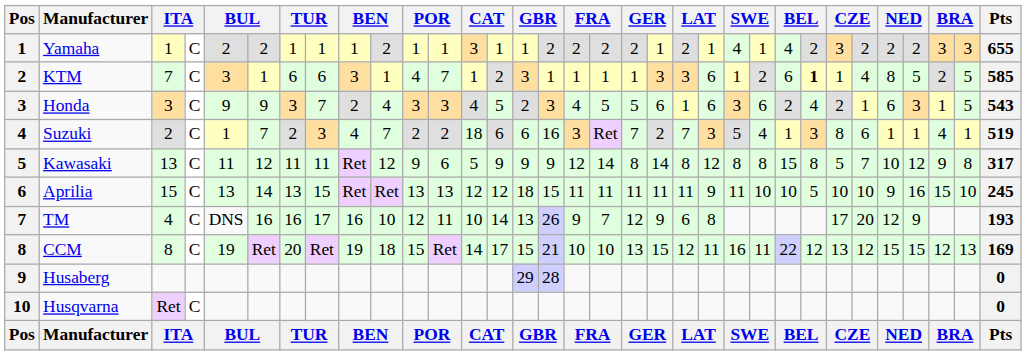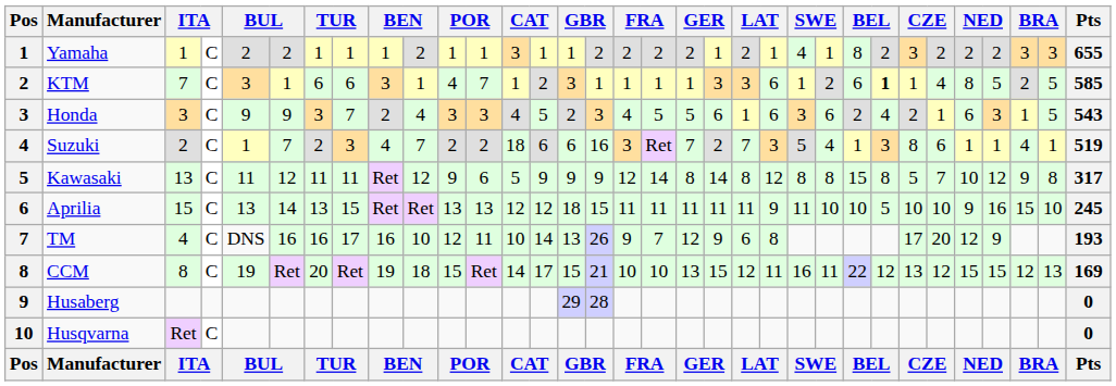 <table align="left"| class="wikitable" style="font-size: 85%; text-align: center">
 <tr valign="top">
 <th valign="middle">Pos</th>
 <th valign="middle">Manufacturer</th>
 <th colspan=2><a href='#'>ITA</a><br></th>
 <th colspan=2><a href='#'>BUL</a><br></th>
 <th colspan=2><a href='#'>TUR</a><br></th>
 <th colspan=2><a href='#'>BEN</a><br></th>
 <th colspan=2><a href='#'>POR</a><br></th>
 <th colspan=2><a href='#'>CAT</a><br></th>
 <th colspan=2><a href='#'>GBR</a><br></th>
 <th colspan=2><a href='#'>FRA</a><br></th>
 <th colspan=2><a href='#'>GER</a><br></th>
 <th colspan=2><a href='#'>LAT</a><br></th>
 <th colspan=2><a href='#'>SWE</a><br></th>
 <th colspan=2><a href='#'>BEL</a><br></th>
 <th colspan=2><a href='#'>CZE</a><br></th>
 <th colspan=2><a href='#'>NED</a><br></th>
 <th colspan=2><a href='#'>BRA</a><br></th>
 <th valign="middle"> Pts </th>
 </tr>
 <tr>
 <th>1</th>
 <td align="left"> <a href='#'>Yamaha</a></td>
 <td style="background:#FFFFBF;">1</td>
 <td style="background:#FFFFFF;">C</td>
 <td style="background:#DFDFDF;">2</td>
 <td style="background:#DFDFDF;">2</td>
 <td style="background:#FFFFBF;">1</td>
 <td style="background:#FFFFBF;">1</td>
 <td style="background:#FFFFBF;">1</td>
 <td style="background:#DFDFDF;">2</td>
 <td style="background:#FFFFBF;">1</td>
 <td style="background:#FFFFBF;">1</td>
 <td style="background:#FFDF9F;">3</td>
 <td style="background:#FFFFBF;">1</td>
 <td style="background:#FFFFBF;">1</td>
 <td style="background:#DFDFDF;">2</td>
 <td style="background:#DFDFDF;">2</td>
 <td style="background:#DFDFDF;">2</td>
 <td style="background:#DFDFDF;">2</td>
 <td style="background:#FFFFBF;">1</td>
 <td style="background:#DFDFDF;">2</td>
 <td style="background:#FFFFBF;">1</td>
 <td style="background:#DFFFDF;">4</td>
 <td style="background:#FFFFBF;">1</td>
-<td style="background:#DFFFDF;">4</td>
+<td style="background:#DFFFDF;">8</td>
 <td style="background:#DFDFDF;">2</td>
 <td style="background:#FFDF9F;">3</td>
 <td style="background:#DFDFDF;">2</td>
 <td style="background:#DFDFDF;">2</td>
 <td style="background:#DFDFDF;">2</td>
 <td style="background:#FFDF9F;">3</td>
 <td style="background:#FFDF9F;">3</td>
 <th>655</th>
 </tr>
 <tr>
 <th>2</th>
 <td align="left"> <a href='#'>KTM</a></td>
 <td style="background:#DFFFDF;">7</td>
 <td style="background:#FFFFFF;">C</td>
 <td style="background:#FFDF9F;">3</td>
 <td style="background:#FFFFBF;">1</td>
 <td style="background:#DFFFDF;">6</td>
 <td style="background:#DFFFDF;">6</td>
 <td style="background:#FFDF9F;">3</td>
 <td style="background:#FFFFBF;">1</td>
 <td style="background:#DFFFDF;">4</td>
 <td style="background:#DFFFDF;">7</td>
 <td style="background:#FFFFBF;">1</td>
 <td style="background:#DFDFDF;">2</td>
 <td style="background:#FFDF9F;">3</td>
 <td style="background:#FFFFBF;">1</td>
 <td style="background:#FFFFBF;">1</td>
 <td style="background:#FFFFBF;">1</td>
 <td style="background:#FFFFBF;">1</td>
 <td style="background:#FFDF9F;">3</td>
 <td style="background:#FFDF9F;">3</td>
 <td style="background:#DFFFDF;">6</td>
 <td style="background:#FFFFBF;">1</td>
 <td style="background:#DFDFDF;">2</td>
 <td style="background:#DFFFDF;">6</td>
 <td style="background:#FFFFBF;"><strong>1</strong></td>
 <td style="background:#FFFFBF;">1</td>
 <td style="background:#DFFFDF;">4</td>
 <td style="background:#DFFFDF;">8</td>
 <td style="background:#DFFFDF;">5</td>
 <td style="background:#DFDFDF;">2</td>
 <td style="background:#DFFFDF;">5</td>
 <th>585</th>
 </tr>
 <tr>
 <th>3</th>
 <td align="left"> <a href='#'>Honda</a></td>
 <td style="background:#FFDF9F;">3</td>
 <td style="background:#FFFFFF;">C</td>
 <td style="background:#DFFFDF;">9</td>
 <td style="background:#DFFFDF;">9</td>
 <td style="background:#FFDF9F;">3</td>
 <td style="background:#DFFFDF;">7</td>
 <td style="background:#DFDFDF;">2</td>
 <td style="background:#DFFFDF;">4</td>
 <td style="background:#FFDF9F;">3</td>
 <td style="background:#FFDF9F;">3</td>
 <td style="background:#DFDFDF;">4</td>
 <td style="background:#DFFFDF;">5</td>
 <td style="background:#DFDFDF;">2</td>
 <td style="background:#FFDF9F;">3</td>
 <td style="background:#DFFFDF;">4</td>
 <td style="background:#DFFFDF;">5</td>
 <td style="background:#DFFFDF;">5</td>
 <td style="background:#DFFFDF;">6</td>
 <td style="background:#FFFFBF;">1</td>
 <td style="background:#DFFFDF;">6</td>
 <td style="background:#FFDF9F;">3</td>
 <td style="background:#DFFFDF;">6</td>
 <td style="background:#DFDFDF;">2</td>
 <td style="background:#DFFFDF;">4</td>
 <td style="background:#DFDFDF;">2</td>
 <td style="background:#FFFFBF;">1</td>
 <td style="background:#DFFFDF;">6</td>
 <td style="background:#FFDF9F;">3</td>
 <td style="background:#FFFFBF;">1</td>
 <td style="background:#DFFFDF;">5</td>
 <th>543</th>
 </tr>
 <tr>
 <th>4</th>
 <td align="left"> <a href='#'>Suzuki</a></td>
 <td style="background:#DFDFDF;">2</td>
 <td style="background:#FFFFFF;">C</td>
 <td style="background:#FFFFBF;">1</td>
 <td style="background:#DFFFDF;">7</td>
 <td style="background:#DFDFDF;">2</td>
 <td style="background:#FFDF9F;">3</td>
 <td style="background:#DFFFDF;">4</td>
 <td style="background:#DFFFDF;">7</td>
 <td style="background:#DFDFDF;">2</td>
 <td style="background:#DFDFDF;">2</td>
 <td style="background:#DFFFDF;">18</td>
 <td style="background:#DFDFDF;">6</td>
 <td style="background:#DFFFDF;">6</td>
 <td style="background:#DFFFDF;">16</td>
 <td style="background:#FFDF9F;">3</td>
 <td style="background:#EFCFFF;">Ret</td>
 <td style="background:#DFFFDF;">7</td>
 <td style="background:#DFDFDF;">2</td>
 <td style="background:#DFFFDF;">7</td>
 <td style="background:#FFDF9F;">3</td>
 <td style="background:#DFDFDF;">5</td>
 <td style="background:#DFFFDF;">4</td>
 <td style="background:#FFFFBF;">1</td>
 <td style="background:#FFDF9F;">3</td>
 <td style="background:#DFFFDF;">8</td>
 <td style="background:#DFFFDF;">6</td>
 <td style="background:#FFFFBF;">1</td>
 <td style="background:#FFFFBF;">1</td>
 <td style="background:#DFFFDF;">4</td>
 <td style="background:#FFFFBF;">1</td>
 <th>519</th>
 </tr>
 <tr>
 <th>5</th>
 <td align="left"> <a href='#'>Kawasaki</a></td>
 <td style="background:#DFFFDF;">13</td>
 <td style="background:#FFFFFF;">C</td>
 <td style="background:#DFFFDF;">11</td>
 <td style="background:#DFFFDF;">12</td>
 <td style="background:#DFFFDF;">11</td>
 <td style="background:#DFFFDF;">11</td>
 <td style="background:#EFCFFF;">Ret</td>
 <td style="background:#DFFFDF;">12</td>
 <td style="background:#DFFFDF;">9</td>
 <td style="background:#DFFFDF;">6</td>
 <td style="background:#DFFFDF;">5</td>
 <td style="background:#DFFFDF;">9</td>
 <td style="background:#DFFFDF;">9</td>
 <td style="background:#DFFFDF;">9</td>
 <td style="background:#DFFFDF;">12</td>
 <td style="background:#DFFFDF;">14</td>
 <td style="background:#DFFFDF;">8</td>
 <td style="background:#DFFFDF;">14</td>
 <td style="background:#DFFFDF;">8</td>
 <td style="background:#DFFFDF;">12</td>
 <td style="background:#DFFFDF;">8</td>
 <td style="background:#DFFFDF;">8</td>
 <td style="background:#DFFFDF;">15</td>
 <td style="background:#DFFFDF;">8</td>
 <td style="background:#DFFFDF;">5</td>
 <td style="background:#DFFFDF;">7</td>
 <td style="background:#DFFFDF;">10</td>
 <td style="background:#DFFFDF;">12</td>
 <td style="background:#DFFFDF;">9</td>
 <td style="background:#DFFFDF;">8</td>
 <th>317</th>
 </tr>
 <tr>
 <th>6</th>
 <td align="left"> <a href='#'>Aprilia</a></td>
 <td style="background:#DFFFDF;">15</td>
 <td style="background:#FFFFFF;">C</td>
 <td style="background:#DFFFDF;">13</td>
 <td style="background:#DFFFDF;">14</td>
 <td style="background:#DFFFDF;">13</td>
 <td style="background:#DFFFDF;">15</td>
 <td style="background:#EFCFFF;">Ret</td>
 <td style="background:#EFCFFF;">Ret</td>
 <td style="background:#DFFFDF;">13</td>
 <td style="background:#DFFFDF;">13</td>
 <td style="background:#DFFFDF;">12</td>
 <td style="background:#DFFFDF;">12</td>
 <td style="background:#DFFFDF;">18</td>
 <td style="background:#DFFFDF;">15</td>
 <td style="background:#DFFFDF;">11</td>
 <td style="background:#DFFFDF;">11</td>
 <td style="background:#DFFFDF;">11</td>
 <td style="background:#DFFFDF;">11</td>
 <td style="background:#DFFFDF;">11</td>
 <td style="background:#DFFFDF;">9</td>
 <td style="background:#DFFFDF;">11</td>
 <td style="background:#DFFFDF;">10</td>
 <td style="background:#DFFFDF;">10</td>
 <td style="background:#DFFFDF;">5</td>
 <td style="background:#DFFFDF;">10</td>
 <td style="background:#DFFFDF;">10</td>
 <td style="background:#DFFFDF;">9</td>
 <td style="background:#DFFFDF;">16</td>
 <td style="background:#DFFFDF;">15</td>
 <td style="background:#DFFFDF;">10</td>
 <th>245</th>
 </tr>
 <tr>
 <th>7</th>
 <td align="left"> <a href='#'>TM</a></td>
 <td style="background:#DFFFDF;">4</td>
 <td style="background:#FFFFFF;">C</td>
 <td>DNS</td>
 <td style="background:#DFFFDF;">16</td>
 <td style="background:#DFFFDF;">16</td>
 <td style="background:#DFFFDF;">17</td>
 <td style="background:#DFFFDF;">16</td>
 <td style="background:#DFFFDF;">10</td>
 <td style="background:#DFFFDF;">12</td>
 <td style="background:#DFFFDF;">11</td>
 <td style="background:#DFFFDF;">10</td>
 <td style="background:#DFFFDF;">14</td>
 <td style="background:#DFFFDF;">13</td>
 <td style="background:#CFCFFF;">26</td>
 <td style="background:#DFFFDF;">9</td>
 <td style="background:#DFFFDF;">7</td>
 <td style="background:#DFFFDF;">12</td>
 <td style="background:#DFFFDF;">9</td>
 <td style="background:#DFFFDF;">6</td>
 <td style="background:#DFFFDF;">8</td>
 <td></td>
 <td></td>
 <td></td>
 <td></td>
 <td style="background:#DFFFDF;">17</td>
 <td style="background:#DFFFDF;">20</td>
 <td style="background:#DFFFDF;">12</td>
 <td style="background:#DFFFDF;">9</td>
 <td></td>
 <td></td>
 <th>193</th>
 </tr>
 <tr>
 <th>8</th>
 <td align="left"> <a href='#'>CCM</a></td>
 <td style="background:#DFFFDF;">8</td>
 <td style="background:#FFFFFF;">C</td>
 <td style="background:#DFFFDF;">19</td>
 <td style="background:#EFCFFF;">Ret</td>
 <td style="background:#DFFFDF;">20</td>
 <td style="background:#EFCFFF;">Ret</td>
 <td style="background:#DFFFDF;">19</td>
 <td style="background:#DFFFDF;">18</td>
 <td style="background:#DFFFDF;">15</td>
 <td style="background:#EFCFFF;">Ret</td>
 <td style="background:#DFFFDF;">14</td>
 <td style="background:#DFFFDF;">17</td>
 <td style="background:#DFFFDF;">15</td>
 <td style="background:#CFCFFF;">21</td>
 <td style="background:#DFFFDF;">10</td>
 <td style="background:#DFFFDF;">10</td>
 <td style="background:#DFFFDF;">13</td>
 <td style="background:#DFFFDF;">15</td>
 <td style="background:#DFFFDF;">12</td>
 <td style="background:#DFFFDF;">11</td>
 <td style="background:#DFFFDF;">16</td>
 <td style="background:#DFFFDF;">11</td>
 <td style="background:#CFCFFF;">22</td>
 <td style="background:#DFFFDF;">12</td>
 <td style="background:#DFFFDF;">13</td>
 <td style="background:#DFFFDF;">12</td>
 <td style="background:#DFFFDF;">15</td>
 <td style="background:#DFFFDF;">15</td>
 <td style="background:#DFFFDF;">12</td>
 <td style="background:#DFFFDF;">13</td>
 <th>169</th>
 </tr>
 <tr>
 <th>9</th>
 <td align="left"> <a href='#'>Husaberg</a></td>
 <td></td>
 <td></td>
 <td></td>
 <td></td>
 <td></td>
 <td></td>
 <td></td>
 <td></td>
 <td></td>
 <td></td>
 <td></td>
 <td></td>
 <td style="background:#CFCFFF;">29</td>
 <td style="background:#CFCFFF;">28</td>
 <td></td>
 <td></td>
 <td></td>
 <td></td>
 <td></td>
 <td></td>
 <td></td>
 <td></td>
 <td></td>
 <td></td>
 <td></td>
 <td></td>
 <td></td>
 <td></td>
 <td></td>
 <td></td>
 <th>0</th>
 </tr>
 <tr>
 <th>10</th>
 <td align="left"> <a href='#'>Husqvarna</a></td>
 <td style="background:#EFCFFF;">Ret</td>
 <td style="background:#FFFFFF;">C</td>
 <td></td>
 <td></td>
 <td></td>
 <td></td>
 <td></td>
 <td></td>
 <td></td>
 <td></td>
 <td></td>
 <td></td>
 <td></td>
 <td></td>
 <td></td>
 <td></td>
 <td></td>
 <td></td>
 <td></td>
 <td></td>
 <td></td>
 <td></td>
 <td></td>
 <td></td>
 <td></td>
 <td></td>
 <td></td>
 <td></td>
 <td></td>
 <td></td>
 <th>0</th>
 </tr>
 <tr valign="top">
 <th valign="middle">Pos</th>
 <th valign="middle">Manufacturer</th>
 <th colspan=2><a href='#'>ITA</a><br></th>
 <th colspan=2><a href='#'>BUL</a><br></th>
 <th colspan=2><a href='#'>TUR</a><br></th>
 <th colspan=2><a href='#'>BEN</a><br></th>
 <th colspan=2><a href='#'>POR</a><br></th>
 <th colspan=2><a href='#'>CAT</a><br></th>
 <th colspan=2><a href='#'>GBR</a><br></th>
 <th colspan=2><a href='#'>FRA</a><br></th>
 <th colspan=2><a href='#'>GER</a><br></th>
 <th colspan=2><a href='#'>LAT</a><br></th>
 <th colspan=2><a href='#'>SWE</a><br></th>
 <th colspan=2><a href='#'>BEL</a><br></th>
 <th colspan=2><a href='#'>CZE</a><br></th>
 <th colspan=2><a href='#'>NED</a><br></th>
 <th colspan=2><a href='#'>BRA</a><br></th>
 <th valign="middle"> Pts </th>
 </tr>
 </table>
